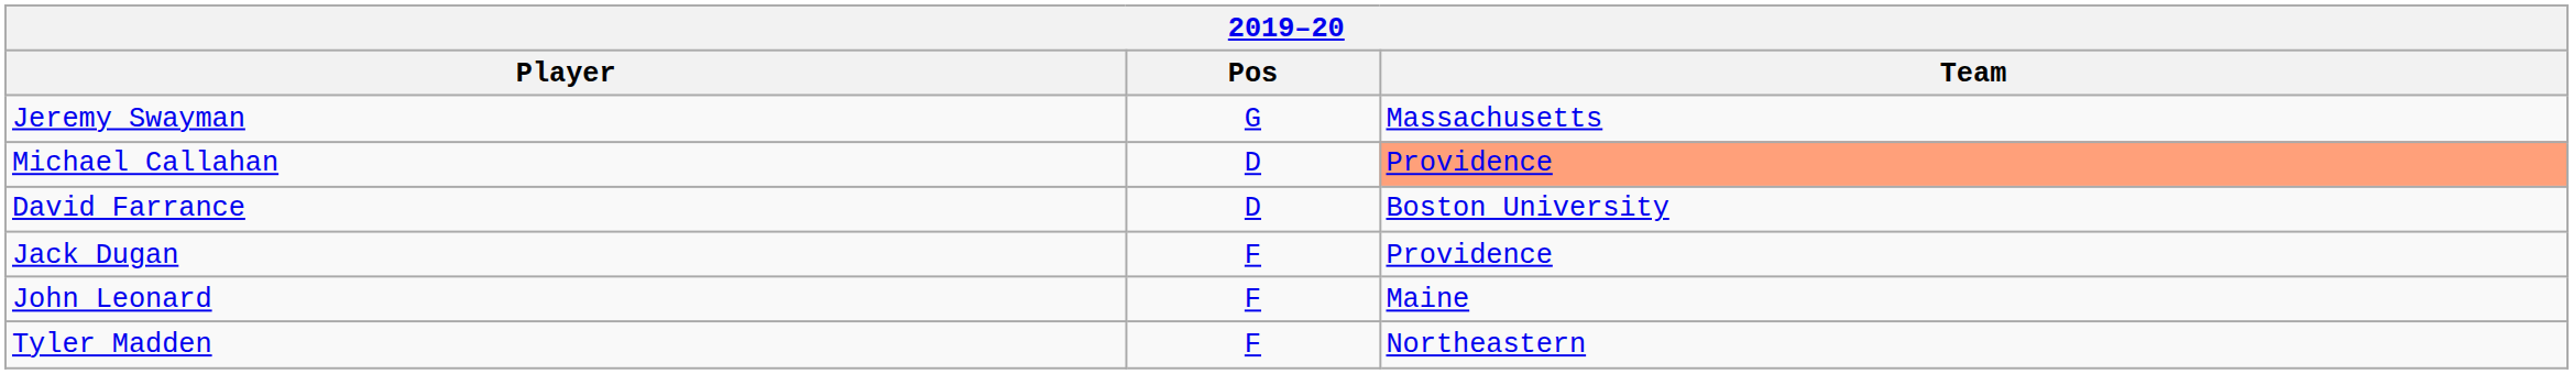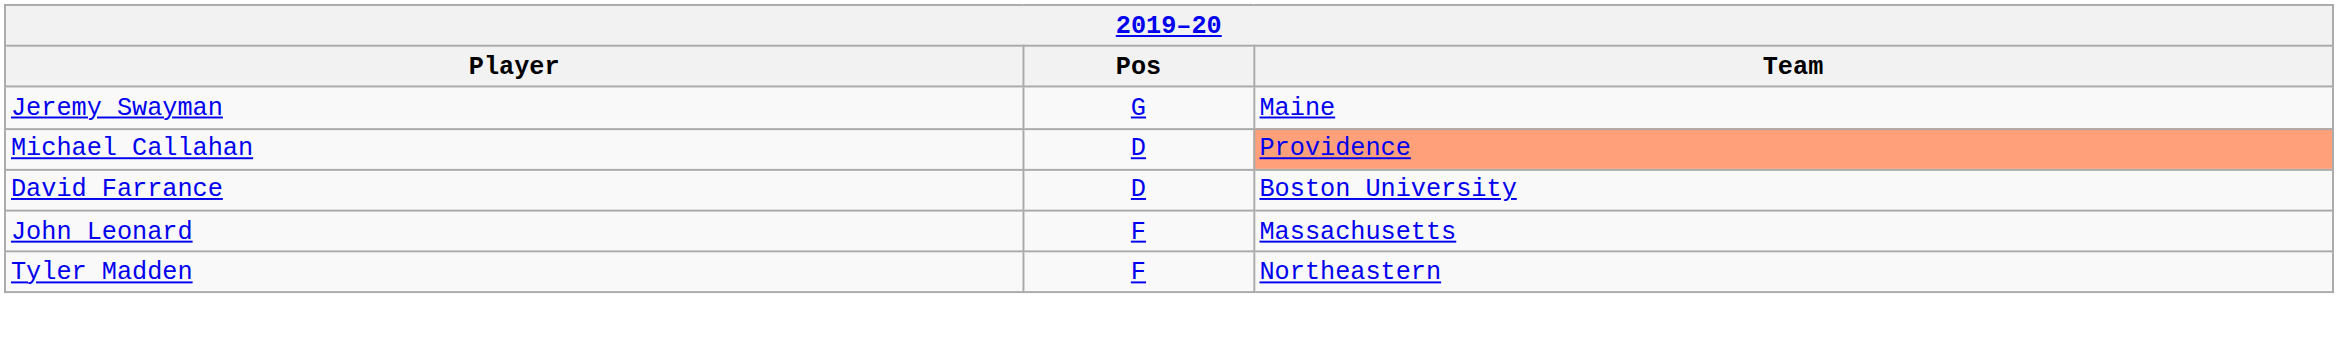 <table class="wikitable" width=95%>
 <tr>
 <th colspan=3><a href='#'>2019–20</a></th>
 </tr>
 <tr>
 <th>Player</th>
 <th>Pos</th>
 <th>Team</th>
 </tr>
 <tr>
 <td><a href='#'>Jeremy Swayman</a></td>
 <td align=center><a href='#'>G</a></td>
-<td><a href='#'>Massachusetts</a></td>
+<td><a href='#'>Maine</a></td>
 </tr>
 <tr>
 <td><a href='#'>Michael Callahan</a></td>
 <td align=center><a href='#'>D</a></td>
 <td style="background: lightsalmon;"><a href='#'>Providence</a></td>
 </tr>
 <tr>
 <td><a href='#'>David Farrance</a></td>
 <td align=center><a href='#'>D</a></td>
 <td><a href='#'>Boston University</a></td>
 </tr>
 <tr>
-<td><a href='#'>Jack Dugan</a></td>
-<td align=center><a href='#'>F</a></td>
-<td><a href='#'>Providence</a></td>
-</tr>
-<tr>
 <td><a href='#'>John Leonard</a></td>
 <td align=center><a href='#'>F</a></td>
-<td><a href='#'>Maine</a></td>
+<td><a href='#'>Massachusetts</a></td>
 </tr>
 <tr>
 <td><a href='#'>Tyler Madden</a></td>
 <td align=center><a href='#'>F</a></td>
 <td><a href='#'>Northeastern</a></td>
 </tr>
 </table>
